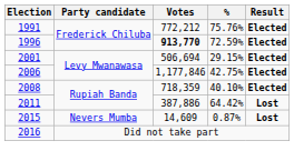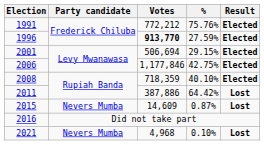 <table class=wikitable style=text-align:center>
 <tr>
 <th>Election</th>
 <th>Party candidate</th>
 <th><strong>Votes</strong></th>
 <th><strong>%</strong></th>
 <th>Result</th>
 </tr>
 <tr>
 <td><a href='#'>1991</a></td>
 <td rowspan="2"><a href='#'>Frederick Chiluba</a></td>
 <td>772,212</td>
 <td>75.76%</td>
 <td><strong>Elected</strong> </td>
 </tr>
 <tr>
 <td><a href='#'>1996</a></td>
 <td><strong>913,770</strong></td>
-<td>72.59%</td>
+<td>27.59%</td>
 <td><strong>Elected</strong> </td>
 </tr>
 <tr>
 <td><a href='#'>2001</a></td>
 <td rowspan="2"><a href='#'>Levy Mwanawasa</a></td>
 <td>506,694</td>
 <td>29.15%</td>
 <td><strong>Elected</strong> </td>
 </tr>
 <tr>
 <td><a href='#'>2006</a></td>
 <td>1,177,846</td>
 <td>42.75%</td>
 <td><strong>Elected</strong> </td>
 </tr>
 <tr>
 <td><a href='#'>2008</a></td>
 <td rowspan="2"><a href='#'>Rupiah Banda</a></td>
 <td>718,359</td>
 <td>40.10%</td>
 <td><strong>Elected</strong> </td>
 </tr>
 <tr>
 <td><a href='#'>2011</a></td>
 <td>387,886</td>
 <td>64.42%</td>
 <td><strong>Lost</strong> </td>
 </tr>
 <tr>
 <td><a href='#'>2015</a></td>
 <td><a href='#'>Nevers Mumba</a></td>
 <td>14,609</td>
 <td>0.87%</td>
 <td><strong>Lost</strong> </td>
 </tr>
 <tr>
 <td><a href='#'>2016</a></td>
 <td colspan="4">Did not take part</td>
 </tr>
+<tr>
+<td><a href='#'>2021</a></td>
+<td><a href='#'>Nevers Mumba</a></td>
+<td>4,968</td>
+<td>0.10%</td>
+<td><strong>Lost</strong> </td>
+</tr>
 </table>
